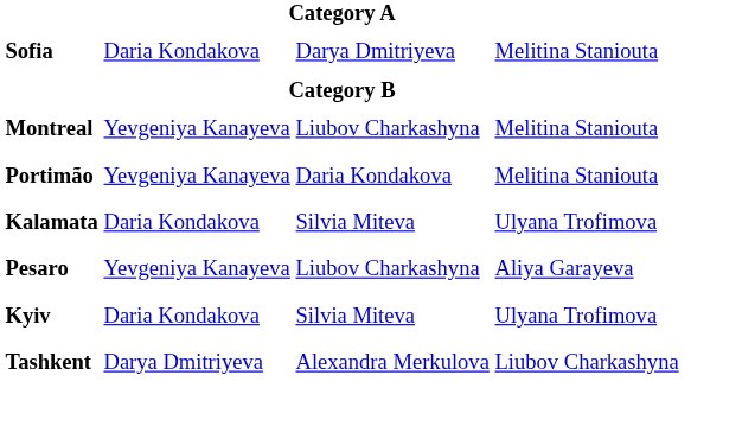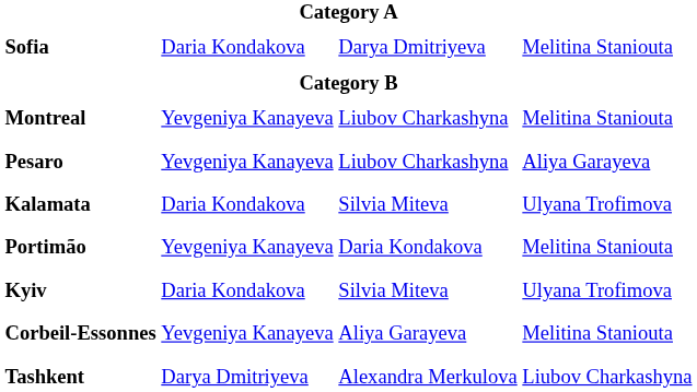 <table>
 <tr>
 <td colspan="4" style="text-align:center;"><strong>Category A</strong></td>
 </tr>
 <tr>
 <th scope=row style="text-align:left">Sofia </th>
 <td style="height:30px;"> <a href='#'>Daria Kondakova</a></td>
 <td style="height:30px;"> <a href='#'>Darya Dmitriyeva</a></td>
 <td style="height:30px;"> <a href='#'>Melitina Staniouta</a></td>
 </tr>
 <tr>
 <td colspan="4" style="text-align:center;"><strong>Category B</strong></td>
 </tr>
 <tr>
 <th scope=row style="text-align:left">Montreal </th>
 <td style="height:30px;"> <a href='#'>Yevgeniya Kanayeva</a></td>
 <td style="height:30px;"> <a href='#'>Liubov Charkashyna</a></td>
 <td style="height:30px;"> <a href='#'>Melitina Staniouta</a></td>
 </tr>
 <tr>
-<th scope=row style="text-align:left">Portimão </th>
+<th scope=row style="text-align:left">Pesaro </th>
 <td style="height:30px;"> <a href='#'>Yevgeniya Kanayeva</a></td>
-<td style="height:30px;"> <a href='#'>Daria Kondakova</a></td>
-<td style="height:30px;"> <a href='#'>Melitina Staniouta</a></td>
+<td style="height:30px;"> <a href='#'>Liubov Charkashyna</a></td>
+<td style="height:30px;"> <a href='#'>Aliya Garayeva</a></td>
 </tr>
 <tr>
 <th scope=row style="text-align:left">Kalamata </th>
 <td style="height:30px;"> <a href='#'>Daria Kondakova</a></td>
 <td style="height:30px;"> <a href='#'>Silvia Miteva</a></td>
 <td style="height:30px;"> <a href='#'>Ulyana Trofimova</a></td>
 </tr>
 <tr>
-<th scope=row style="text-align:left">Pesaro </th>
+<th scope=row style="text-align:left">Portimão </th>
 <td style="height:30px;"> <a href='#'>Yevgeniya Kanayeva</a></td>
-<td style="height:30px;"> <a href='#'>Liubov Charkashyna</a></td>
-<td style="height:30px;"> <a href='#'>Aliya Garayeva</a></td>
+<td style="height:30px;"> <a href='#'>Daria Kondakova</a></td>
+<td style="height:30px;"> <a href='#'>Melitina Staniouta</a></td>
 </tr>
 <tr>
 <th scope=row style="text-align:left">Kyiv </th>
 <td style="height:30px;"> <a href='#'>Daria Kondakova</a></td>
 <td style="height:30px;"> <a href='#'>Silvia Miteva</a></td>
 <td style="height:30px;"> <a href='#'>Ulyana Trofimova</a></td>
 </tr>
 <tr>
+<th scope=row style="text-align:left">Corbeil-Essonnes </th>
+<td style="height:30px;"> <a href='#'>Yevgeniya Kanayeva</a></td>
+<td style="height:30px;"> <a href='#'>Aliya Garayeva</a></td>
+<td style="height:30px;"> <a href='#'>Melitina Staniouta</a></td>
+</tr>
+<tr>
 <th scope=row style="text-align:left">Tashkent </th>
 <td style="height:30px;"> <a href='#'>Darya Dmitriyeva</a></td>
 <td style="height:30px;"> <a href='#'>Alexandra Merkulova</a></td>
 <td style="height:30px;"> <a href='#'>Liubov Charkashyna</a></td>
 </tr>
 </table>
